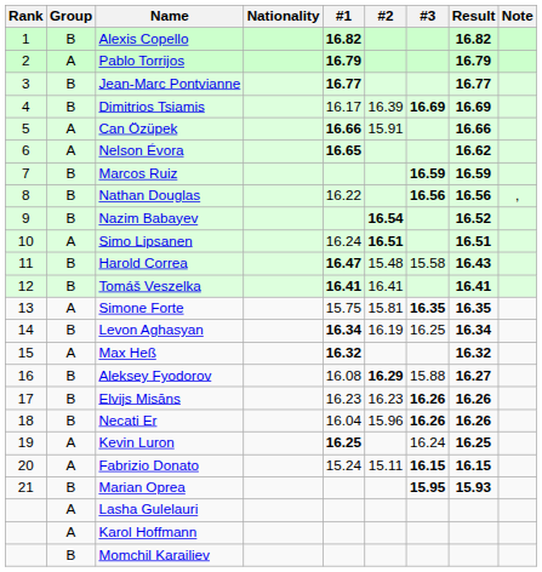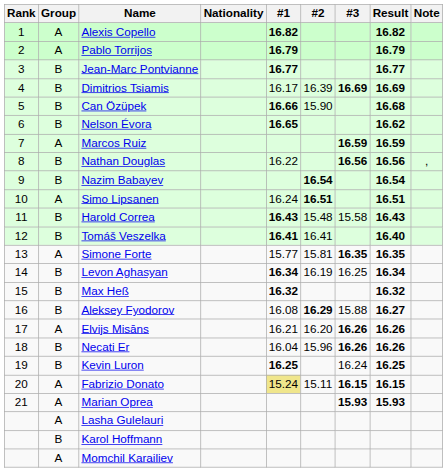 <table class="wikitable sortable" style="text-align:center">
 <tr>
 <th>Rank</th>
 <th>Group</th>
 <th>Name</th>
 <th>Nationality</th>
 <th>#1</th>
 <th>#2</th>
 <th>#3</th>
 <th>Result</th>
 <th>Note</th>
 </tr>
 <tr bgcolor=ccffcc>
 <td>1</td>
-<td>B</td>
+<td>A</td>
 <td align=left><a href='#'>Alexis Copello</a></td>
 <td align=left></td>
 <td><strong>16.82</strong></td>
 <td></td>
 <td></td>
 <td><strong>16.82</strong></td>
 <td></td>
 </tr>
 <tr bgcolor=ccffcc>
 <td>2</td>
 <td>A</td>
 <td align=left><a href='#'>Pablo Torrijos</a></td>
 <td align=left></td>
 <td><strong>16.79</strong></td>
 <td></td>
 <td></td>
 <td><strong>16.79</strong></td>
 <td></td>
 </tr>
 <tr bgcolor=ddffdd>
 <td>3</td>
 <td>B</td>
 <td align=left><a href='#'>Jean-Marc Pontvianne</a></td>
 <td align=left></td>
 <td><strong>16.77</strong></td>
 <td></td>
 <td></td>
 <td><strong>16.77</strong></td>
 <td></td>
 </tr>
 <tr bgcolor=ddffdd>
 <td>4</td>
 <td>B</td>
 <td align=left><a href='#'>Dimitrios Tsiamis</a></td>
 <td align=left></td>
 <td>16.17</td>
 <td>16.39</td>
 <td><strong>16.69</strong></td>
 <td><strong>16.69</strong></td>
 <td></td>
 </tr>
 <tr bgcolor=ddffdd>
 <td>5</td>
-<td>A</td>
+<td>B</td>
 <td align=left><a href='#'>Can Özüpek</a></td>
 <td align=left></td>
 <td><strong>16.66</strong></td>
-<td>15.91</td>
+<td>15.90</td>
 <td></td>
-<td><strong>16.66</strong></td>
+<td><strong>16.68</strong></td>
 <td></td>
 </tr>
 <tr bgcolor=ddffdd>
 <td>6</td>
-<td>A</td>
+<td>B</td>
 <td align=left><a href='#'>Nelson Évora</a></td>
 <td align=left></td>
 <td><strong>16.65</strong></td>
 <td></td>
 <td></td>
 <td><strong>16.62</strong></td>
 <td></td>
 </tr>
 <tr bgcolor=ddffdd>
 <td>7</td>
-<td>B</td>
+<td>A</td>
 <td align=left><a href='#'>Marcos Ruiz</a></td>
 <td align=left></td>
 <td></td>
 <td></td>
 <td><strong>16.59</strong></td>
 <td><strong>16.59</strong></td>
 <td></td>
 </tr>
 <tr bgcolor=ddffdd>
 <td>8</td>
 <td>B</td>
 <td align=left><a href='#'>Nathan Douglas</a></td>
 <td align=left></td>
 <td>16.22</td>
 <td></td>
 <td><strong>16.56</strong></td>
 <td><strong>16.56</strong></td>
 <td>,  </td>
 </tr>
 <tr bgcolor=ddffdd>
 <td>9</td>
 <td>B</td>
 <td align=left><a href='#'>Nazim Babayev</a></td>
 <td align=left></td>
 <td></td>
 <td><strong>16.54</strong></td>
 <td></td>
-<td><strong>16.52</strong></td>
+<td><strong>16.54</strong></td>
 <td></td>
 </tr>
 <tr bgcolor=ddffdd>
 <td>10</td>
 <td>A</td>
 <td align=left><a href='#'>Simo Lipsanen</a></td>
 <td align=left></td>
 <td>16.24</td>
 <td><strong>16.51</strong></td>
 <td></td>
 <td><strong>16.51</strong></td>
 <td></td>
 </tr>
 <tr bgcolor=ddffdd>
 <td>11</td>
 <td>B</td>
 <td align=left><a href='#'>Harold Correa</a></td>
 <td align=left></td>
-<td><strong>16.47</strong></td>
+<td><strong>16.43</strong></td>
 <td>15.48</td>
 <td>15.58</td>
 <td><strong>16.43</strong></td>
 <td></td>
 </tr>
 <tr bgcolor=ddffdd>
 <td>12</td>
 <td>B</td>
 <td align=left><a href='#'>Tomáš Veszelka</a></td>
 <td align=left></td>
 <td><strong>16.41</strong></td>
 <td>16.41</td>
 <td></td>
-<td><strong>16.41</strong></td>
+<td><strong>16.40</strong></td>
 <td></td>
 </tr>
 <tr>
 <td>13</td>
 <td>A</td>
 <td align=left><a href='#'>Simone Forte</a></td>
 <td align=left></td>
-<td>15.75</td>
+<td>15.77</td>
 <td>15.81</td>
 <td><strong>16.35</strong></td>
 <td><strong>16.35</strong></td>
 <td></td>
 </tr>
 <tr>
 <td>14</td>
 <td>B</td>
 <td align=left><a href='#'>Levon Aghasyan</a></td>
 <td align=left></td>
 <td><strong>16.34</strong></td>
 <td>16.19</td>
 <td>16.25</td>
 <td><strong>16.34</strong></td>
 <td></td>
 </tr>
 <tr>
 <td>15</td>
-<td>A</td>
+<td>B</td>
 <td align=left><a href='#'>Max Heß</a></td>
 <td align=left></td>
 <td><strong>16.32</strong></td>
 <td></td>
 <td></td>
 <td><strong>16.32</strong></td>
 <td></td>
 </tr>
 <tr>
 <td>16</td>
 <td>B</td>
 <td align=left><a href='#'>Aleksey Fyodorov</a></td>
 <td align=left></td>
 <td>16.08</td>
 <td><strong>16.29</strong></td>
 <td>15.88</td>
 <td><strong>16.27</strong></td>
 <td></td>
 </tr>
 <tr>
 <td>17</td>
-<td>B</td>
+<td>A</td>
 <td align=left><a href='#'>Elvijs Misāns</a></td>
 <td align=left></td>
-<td>16.23</td>
-<td>16.23</td>
+<td>16.21</td>
+<td>16.20</td>
 <td><strong>16.26</strong></td>
 <td><strong>16.26</strong></td>
 <td></td>
 </tr>
 <tr>
 <td>18</td>
 <td>B</td>
 <td align=left><a href='#'>Necati Er</a></td>
 <td align=left></td>
 <td>16.04</td>
 <td>15.96</td>
 <td><strong>16.26</strong></td>
 <td><strong>16.26</strong></td>
 <td></td>
 </tr>
 <tr>
 <td>19</td>
-<td>A</td>
+<td>B</td>
 <td align=left><a href='#'>Kevin Luron</a></td>
 <td align=left></td>
 <td><strong>16.25</strong></td>
 <td></td>
 <td>16.24</td>
 <td><strong>16.25</strong></td>
 <td></td>
 </tr>
 <tr>
 <td>20</td>
 <td>A</td>
 <td align=left><a href='#'>Fabrizio Donato</a></td>
 <td align=left></td>
-<td>15.24</td>
+<td style="background: khaki;">15.24</td>
 <td>15.11</td>
 <td><strong>16.15</strong></td>
 <td><strong>16.15</strong></td>
 <td></td>
 </tr>
 <tr>
 <td>21</td>
-<td>B</td>
+<td>A</td>
 <td align=left><a href='#'>Marian Oprea</a></td>
 <td align=left></td>
 <td></td>
 <td></td>
-<td><strong>15.95</strong></td>
+<td><strong>15.93</strong></td>
 <td><strong>15.93</strong></td>
 <td></td>
 </tr>
 <tr>
 <td></td>
 <td>A</td>
 <td align=left><a href='#'>Lasha Gulelauri</a></td>
 <td align=left></td>
 <td></td>
 <td></td>
 <td></td>
 <td><strong></strong></td>
 <td></td>
 </tr>
 <tr>
 <td></td>
-<td>A</td>
+<td>B</td>
 <td align=left><a href='#'>Karol Hoffmann</a></td>
 <td align=left></td>
 <td></td>
 <td></td>
 <td></td>
 <td><strong></strong></td>
 <td></td>
 </tr>
 <tr>
 <td></td>
-<td>B</td>
+<td>A</td>
 <td align=left><a href='#'>Momchil Karailiev</a></td>
 <td align=left></td>
 <td></td>
 <td></td>
 <td></td>
 <td><strong></strong></td>
 <td></td>
 </tr>
 </table>
